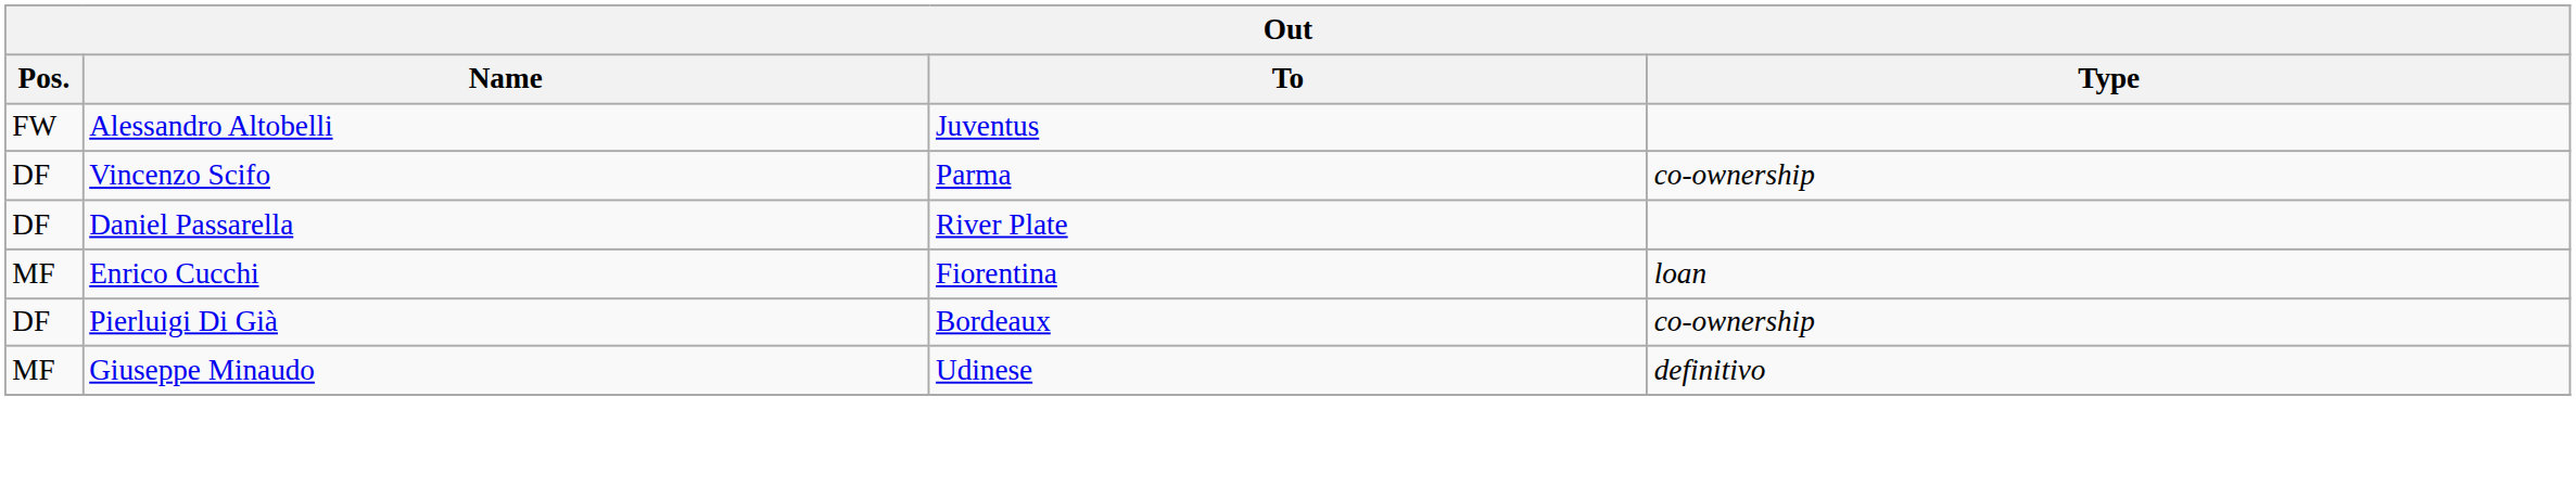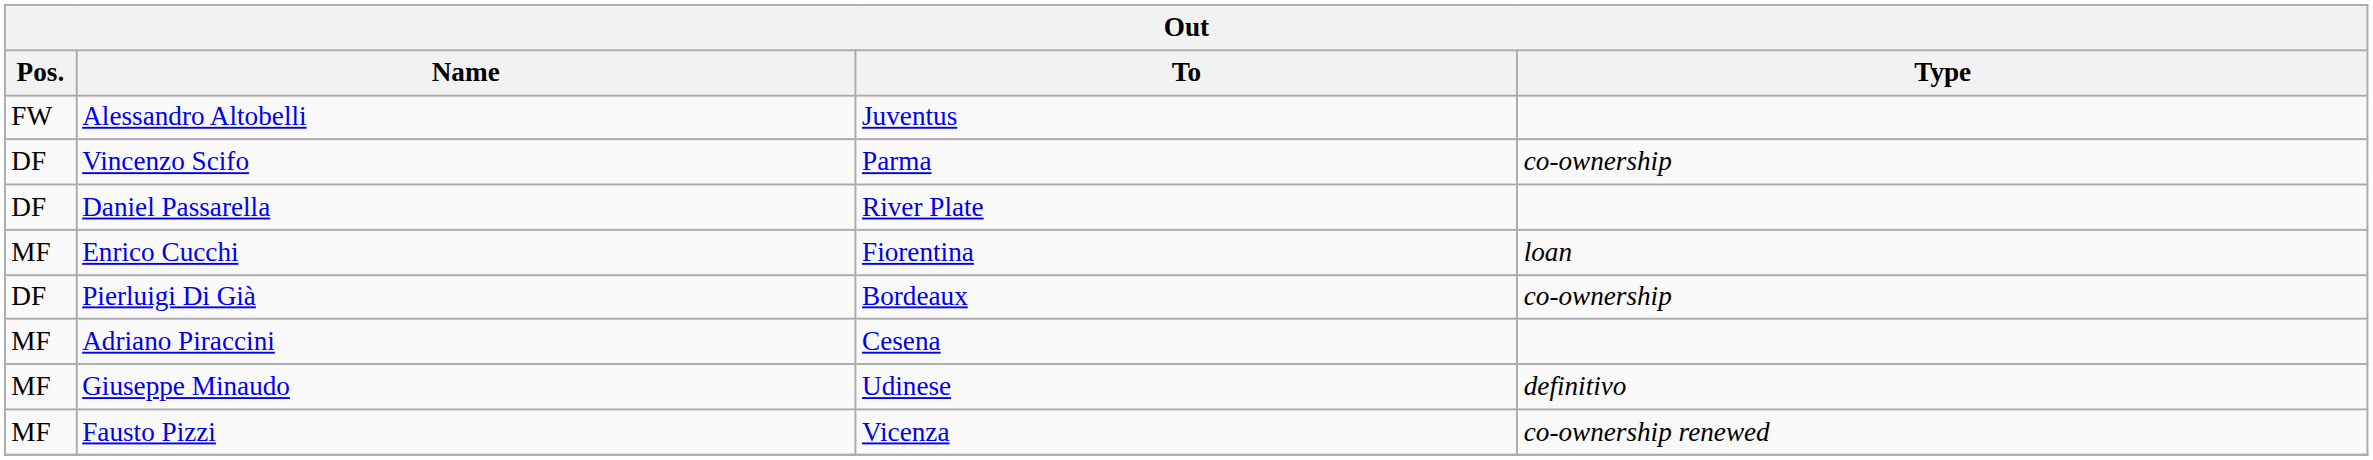 <table class="wikitable" style="font-size:90%;width:99%;">
 <tr>
 <th colspan="4">Out</th>
 </tr>
 <tr>
 <th width=3%>Pos.</th>
 <th width=33%>Name</th>
 <th width=28%>To</th>
 <th width=36%>Type</th>
 </tr>
 <tr>
 <td>FW</td>
 <td><a href='#'>Alessandro Altobelli</a></td>
 <td><a href='#'>Juventus</a></td>
 <td></td>
 </tr>
 <tr>
 <td>DF</td>
 <td><a href='#'>Vincenzo Scifo</a></td>
 <td><a href='#'>Parma</a></td>
 <td><em>co-ownership</em></td>
 </tr>
 <tr>
 <td>DF</td>
 <td><a href='#'>Daniel Passarella</a></td>
 <td><a href='#'>River Plate</a></td>
 <td></td>
 </tr>
 <tr>
 <td>MF</td>
 <td><a href='#'>Enrico Cucchi</a></td>
 <td><a href='#'>Fiorentina</a></td>
 <td><em>loan</em></td>
 </tr>
 <tr>
 <td>DF</td>
 <td><a href='#'>Pierluigi Di Già</a></td>
 <td><a href='#'>Bordeaux</a></td>
 <td><em>co-ownership</em></td>
 </tr>
 <tr>
 <td>MF</td>
+<td><a href='#'>Adriano Piraccini</a></td>
+<td><a href='#'>Cesena</a></td>
+<td></td>
+</tr>
+<tr>
+<td>MF</td>
 <td><a href='#'>Giuseppe Minaudo</a></td>
 <td><a href='#'>Udinese</a></td>
 <td><em>definitivo</em></td>
 </tr>
 <tr>
+<td>MF</td>
+<td><a href='#'>Fausto Pizzi</a></td>
+<td><a href='#'>Vicenza</a></td>
+<td><em>co-ownership renewed</em></td>
+</tr>
+<tr>
 </tr>
 </table>
